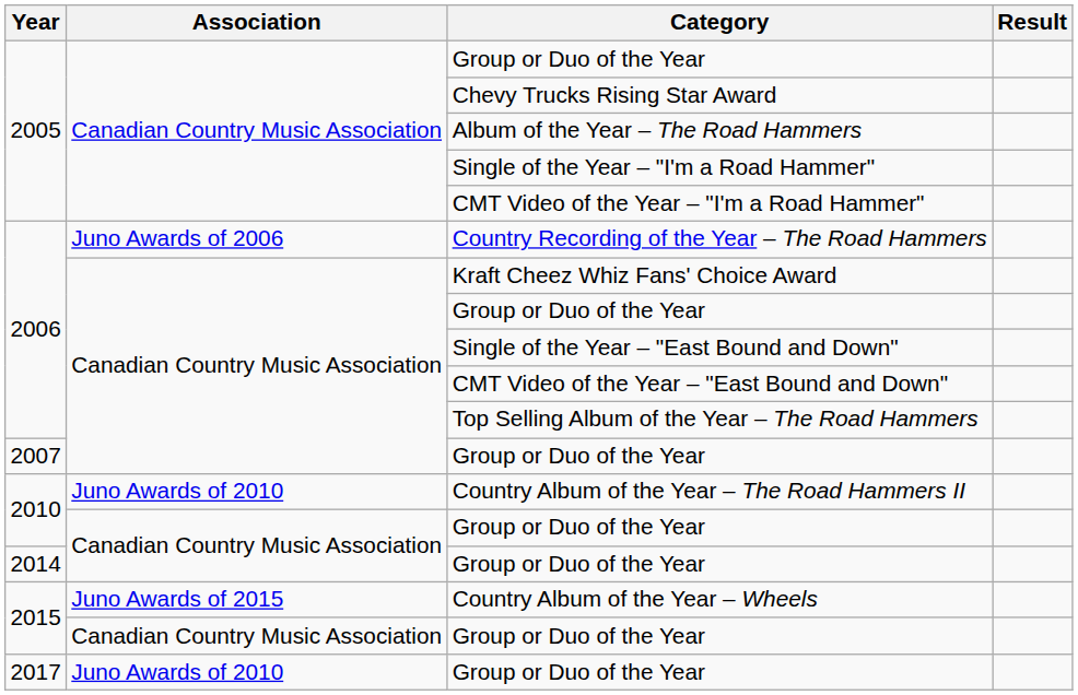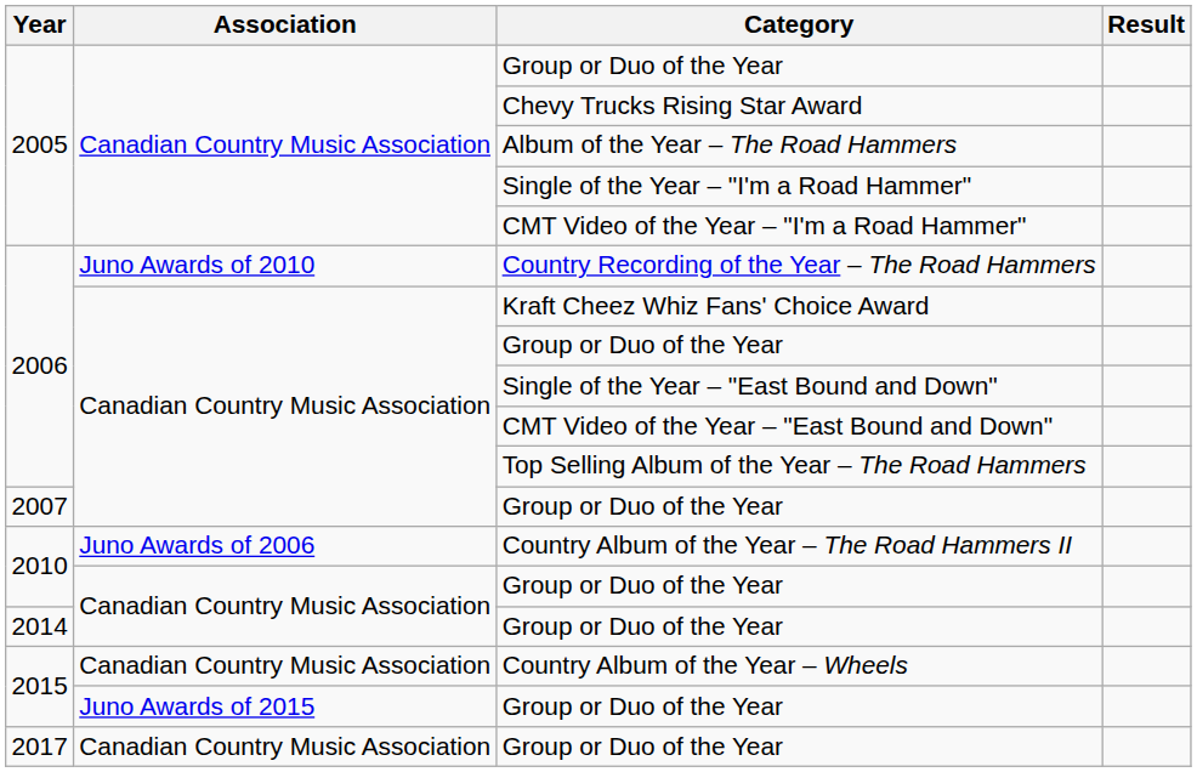 <table class="wikitable">
 <tr>
 <th>Year</th>
 <th>Association</th>
 <th>Category</th>
 <th>Result</th>
 </tr>
 <tr>
 <td rowspan="5">2005</td>
 <td rowspan="5"><a href='#'>Canadian Country Music Association</a></td>
 <td>Group or Duo of the Year</td>
 <td></td>
 </tr>
 <tr>
 <td>Chevy Trucks Rising Star Award</td>
 <td></td>
 </tr>
 <tr>
 <td>Album of the Year – <em>The Road Hammers</em></td>
 <td></td>
 </tr>
 <tr>
 <td>Single of the Year – "I'm a Road Hammer"</td>
 <td></td>
 </tr>
 <tr>
 <td>CMT Video of the Year – "I'm a Road Hammer"</td>
 <td></td>
 </tr>
 <tr>
 <td rowspan="6">2006</td>
-<td><a href='#'>Juno Awards of 2006</a></td>
+<td><a href='#'>Juno Awards of 2010</a></td>
 <td><a href='#'>Country Recording of the Year</a> – <em>The Road Hammers</em></td>
 <td></td>
 </tr>
 <tr>
 <td rowspan="6">Canadian Country Music Association</td>
 <td>Kraft Cheez Whiz Fans' Choice Award</td>
 <td></td>
 </tr>
 <tr>
 <td>Group or Duo of the Year</td>
 <td></td>
 </tr>
 <tr>
 <td>Single of the Year – "East Bound and Down"</td>
 <td></td>
 </tr>
 <tr>
 <td>CMT Video of the Year – "East Bound and Down"</td>
 <td></td>
 </tr>
 <tr>
 <td>Top Selling Album of the Year – <em>The Road Hammers</em></td>
 <td></td>
 </tr>
 <tr>
 <td>2007</td>
 <td>Group or Duo of the Year</td>
 <td></td>
 </tr>
 <tr>
 <td rowspan="2">2010</td>
-<td><a href='#'>Juno Awards of 2010</a></td>
+<td><a href='#'>Juno Awards of 2006</a></td>
 <td>Country Album of the Year – <em>The Road Hammers II</em></td>
 <td></td>
 </tr>
 <tr>
 <td rowspan="2">Canadian Country Music Association</td>
 <td>Group or Duo of the Year</td>
 <td></td>
 </tr>
 <tr>
 <td>2014</td>
 <td>Group or Duo of the Year</td>
 <td></td>
 </tr>
 <tr>
 <td rowspan="2">2015</td>
-<td><a href='#'>Juno Awards of 2015</a></td>
+<td>Canadian Country Music Association</td>
 <td>Country Album of the Year – <em>Wheels</em></td>
 <td></td>
 </tr>
 <tr>
-<td>Canadian Country Music Association</td>
+<td><a href='#'>Juno Awards of 2015</a></td>
 <td>Group or Duo of the Year</td>
 <td></td>
 </tr>
 <tr>
 <td>2017</td>
-<td><a href='#'>Juno Awards of 2010</a></td>
+<td>Canadian Country Music Association</td>
 <td>Group or Duo of the Year</td>
 <td></td>
 </tr>
 </table>
